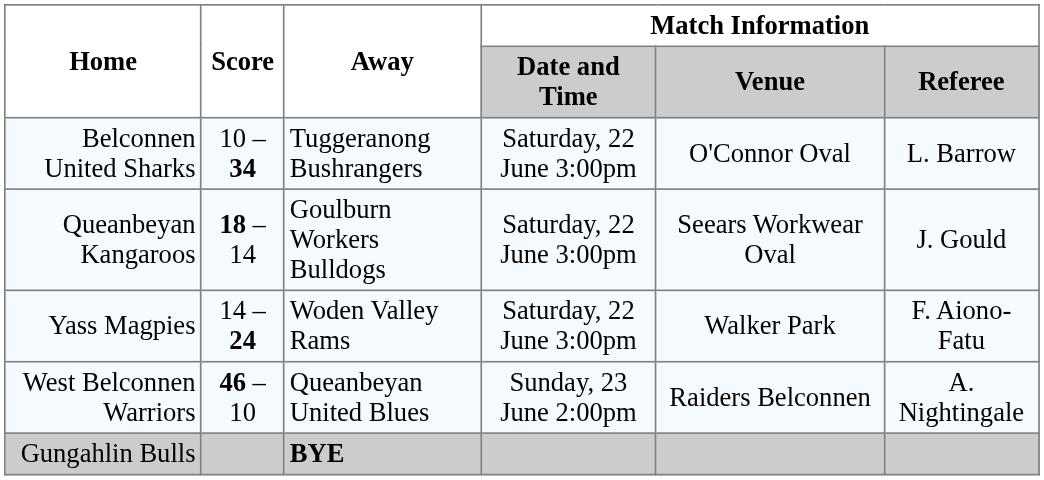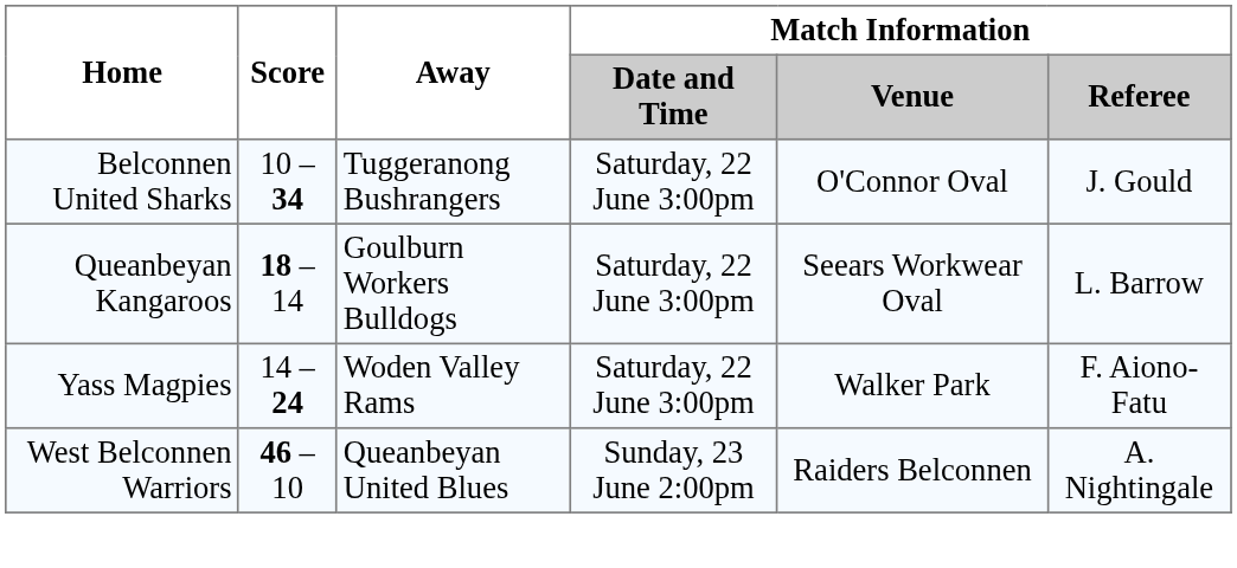 <table border="1" cellpadding="3" cellspacing="0" width="100%" style="border-collapse:collapse;  text-align:center;">
 <tr>
 <th rowspan="2" width="19%">Home</th>
 <th rowspan="2" width="8%">Score</th>
 <th rowspan="2" width="19%">Away</th>
 <th colspan="3">Match Information</th>
 </tr>
 <tr bgcolor="#CCCCCC">
 <th width="17%">Date and Time</th>
 <th width="22%">Venue</th>
 <th width="50%">Referee</th>
 </tr>
 <tr style="text-align:center; background:#f5faff;">
 <td align="right">Belconnen United Sharks </td>
 <td>10 – <strong>34</strong></td>
 <td align="left"> Tuggeranong Bushrangers</td>
 <td>Saturday, 22 June 3:00pm</td>
 <td>O'Connor Oval</td>
-<td>L. Barrow</td>
+<td>J. Gould</td>
 </tr>
 <tr style="text-align:center; background:#f5faff;">
 <td align="right">Queanbeyan Kangaroos </td>
 <td><strong>18</strong> – 14</td>
 <td align="left"><strong></strong> Goulburn Workers Bulldogs</td>
 <td>Saturday, 22 June 3:00pm</td>
 <td>Seears Workwear Oval</td>
-<td>J. Gould</td>
+<td>L. Barrow</td>
 </tr>
 <tr style="text-align:center; background:#f5faff;">
 <td align="right">Yass Magpies </td>
 <td>14 – <strong>24</strong></td>
 <td align="left"> Woden Valley Rams</td>
 <td>Saturday, 22 June 3:00pm</td>
 <td>Walker Park</td>
 <td>F. Aiono-Fatu</td>
 </tr>
 <tr style="text-align:center; background:#f5faff;">
 <td align="right">West Belconnen Warriors </td>
 <td><strong>46</strong> – 10</td>
 <td align="left"> Queanbeyan United Blues</td>
 <td>Sunday, 23 June 2:00pm</td>
 <td>Raiders Belconnen</td>
 <td>A. Nightingale</td>
 </tr>
-<tr style="text-align:center; background:#CCCCCC;">
-<td align="right">Gungahlin Bulls </td>
-<td></td>
-<td align="left"><strong>BYE</strong></td>
-<td></td>
-<td></td>
-<td></td>
-</tr>
 </table>
